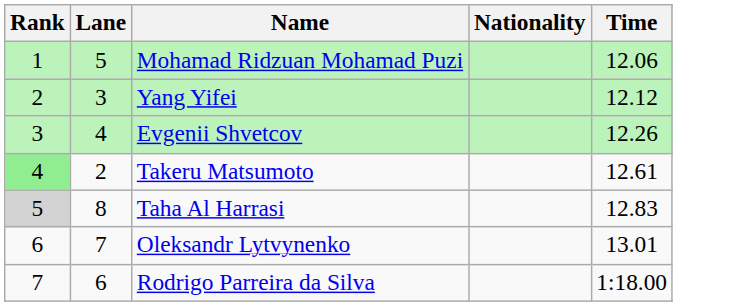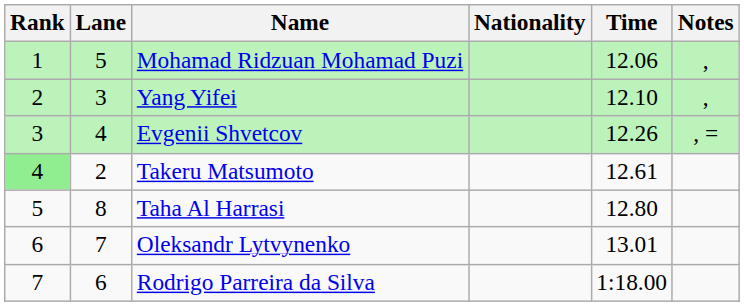 <table class="wikitable sortable" style="text-align:center">
 <tr>
 <th>Rank</th>
 <th>Lane</th>
 <th>Name</th>
 <th>Nationality</th>
 <th>Time</th>
+<th>Notes</th>
 </tr>
 <tr bgcolor=bbf3bb>
 <td>1</td>
 <td>5</td>
 <td align="left"><a href='#'>Mohamad Ridzuan Mohamad Puzi</a></td>
 <td align="left"></td>
 <td>12.06</td>
+<td>, </td>
 </tr>
 <tr bgcolor=bbf3bb>
 <td>2</td>
 <td>3</td>
 <td align="left"><a href='#'>Yang Yifei</a></td>
 <td align="left"></td>
-<td>12.12</td>
+<td>12.10</td>
+<td>, </td>
 </tr>
 <tr bgcolor=bbf3bb>
 <td>3</td>
 <td>4</td>
 <td align="left"><a href='#'>Evgenii Shvetcov</a></td>
 <td align="left"></td>
 <td>12.26</td>
+<td>, =</td>
 </tr>
 <tr>
 <td style="background: lightgreen;">4</td>
 <td>2</td>
 <td align="left"><a href='#'>Takeru Matsumoto</a></td>
 <td align="left"></td>
 <td>12.61</td>
+<td></td>
 </tr>
 <tr>
-<td style="background: lightgrey;">5</td>
+<td>5</td>
 <td>8</td>
 <td align="left"><a href='#'>Taha Al Harrasi</a></td>
 <td align="left"></td>
-<td>12.83</td>
+<td>12.80</td>
+<td></td>
 </tr>
 <tr>
 <td>6</td>
 <td>7</td>
 <td align="left"><a href='#'>Oleksandr Lytvynenko</a></td>
 <td align="left"></td>
 <td>13.01</td>
+<td></td>
 </tr>
 <tr>
 <td>7</td>
 <td>6</td>
 <td align="left"><a href='#'>Rodrigo Parreira da Silva</a></td>
 <td align="left"></td>
 <td>1:18.00</td>
+<td></td>
 </tr>
 </table>
